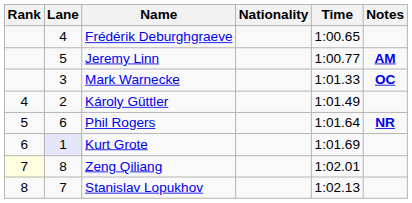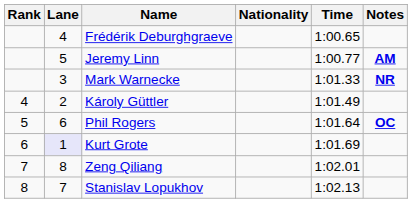 <table class="wikitable sortable" style="text-align:center">
 <tr>
 <th>Rank</th>
 <th>Lane</th>
 <th>Name</th>
 <th>Nationality</th>
 <th>Time</th>
 <th>Notes</th>
 </tr>
 <tr>
 <td></td>
 <td>4</td>
 <td align=left><a href='#'>Frédérik Deburghgraeve</a></td>
 <td align=left></td>
 <td>1:00.65</td>
 <td></td>
 </tr>
 <tr>
 <td></td>
 <td>5</td>
 <td align=left><a href='#'>Jeremy Linn</a></td>
 <td align=left></td>
 <td>1:00.77</td>
 <td><strong><a href='#'>AM</a></strong></td>
 </tr>
 <tr>
 <td></td>
 <td>3</td>
 <td align=left><a href='#'>Mark Warnecke</a></td>
 <td align=left></td>
 <td>1:01.33</td>
-<td><strong><a href='#'>OC</a></strong></td>
+<td><strong><a href='#'>NR</a></strong></td>
 </tr>
 <tr>
 <td>4</td>
 <td>2</td>
 <td align=left><a href='#'>Károly Güttler</a></td>
 <td align=left></td>
 <td>1:01.49</td>
 <td></td>
 </tr>
 <tr>
 <td>5</td>
 <td>6</td>
 <td align=left><a href='#'>Phil Rogers</a></td>
 <td align=left></td>
 <td>1:01.64</td>
-<td><strong><a href='#'>NR</a></strong></td>
+<td><strong><a href='#'>OC</a></strong></td>
 </tr>
 <tr>
 <td>6</td>
 <td style="background: lavender;">1</td>
 <td align=left><a href='#'>Kurt Grote</a></td>
 <td align=left></td>
 <td>1:01.69</td>
 <td></td>
 </tr>
 <tr>
-<td style="background: lightyellow;">7</td>
+<td>7</td>
 <td>8</td>
 <td align=left><a href='#'>Zeng Qiliang</a></td>
 <td align=left></td>
 <td>1:02.01</td>
 <td></td>
 </tr>
 <tr>
 <td>8</td>
 <td>7</td>
 <td align=left><a href='#'>Stanislav Lopukhov</a></td>
 <td align=left></td>
 <td>1:02.13</td>
 <td></td>
 </tr>
 </table>
